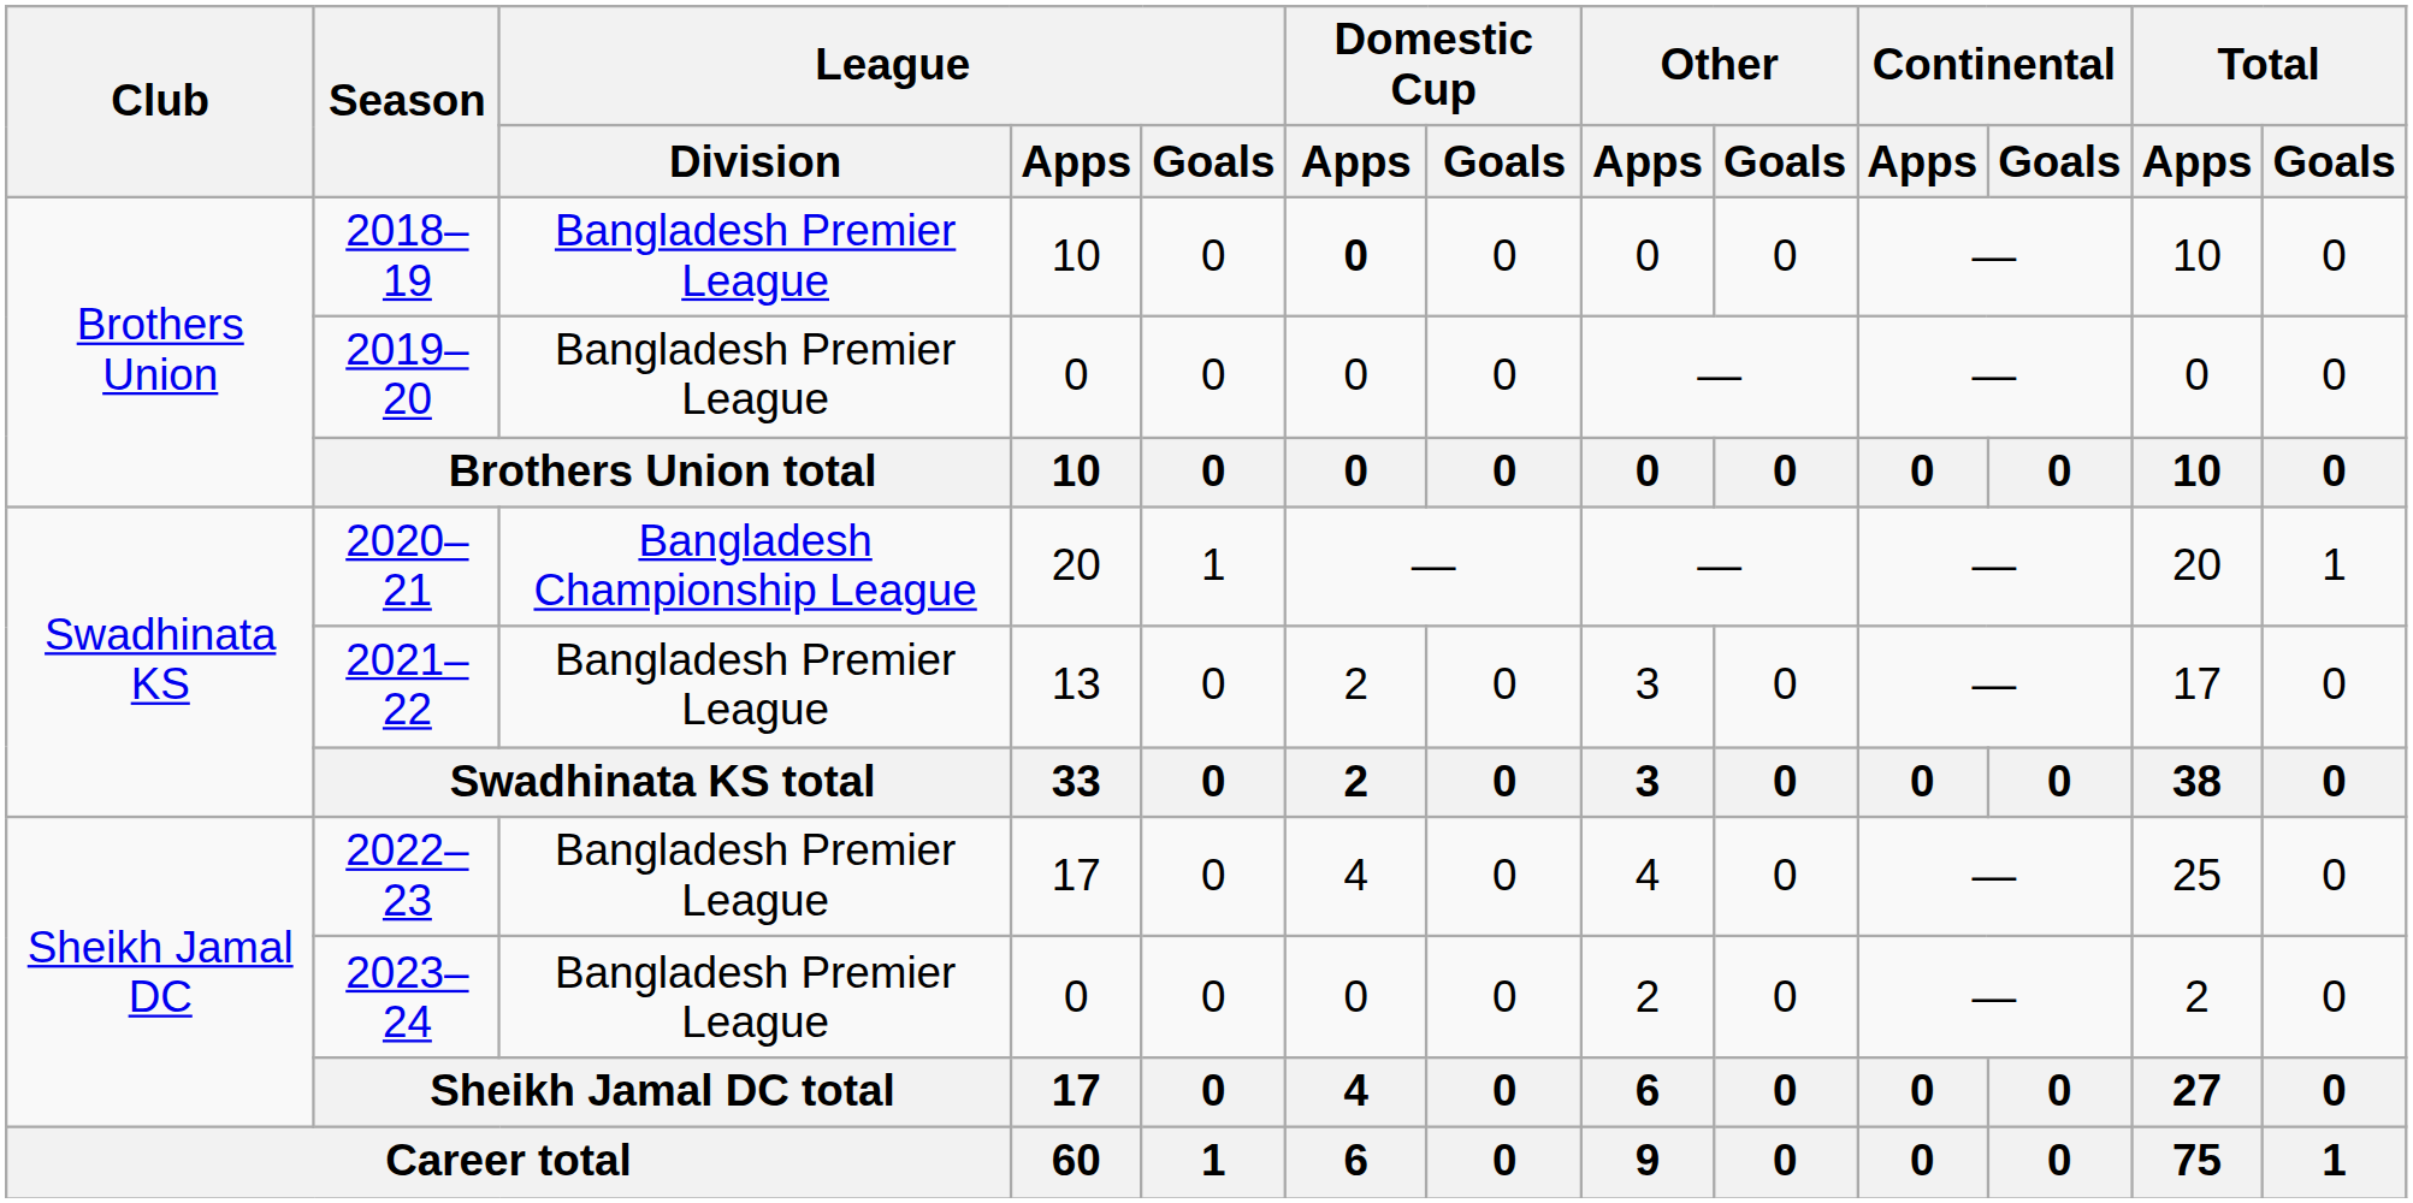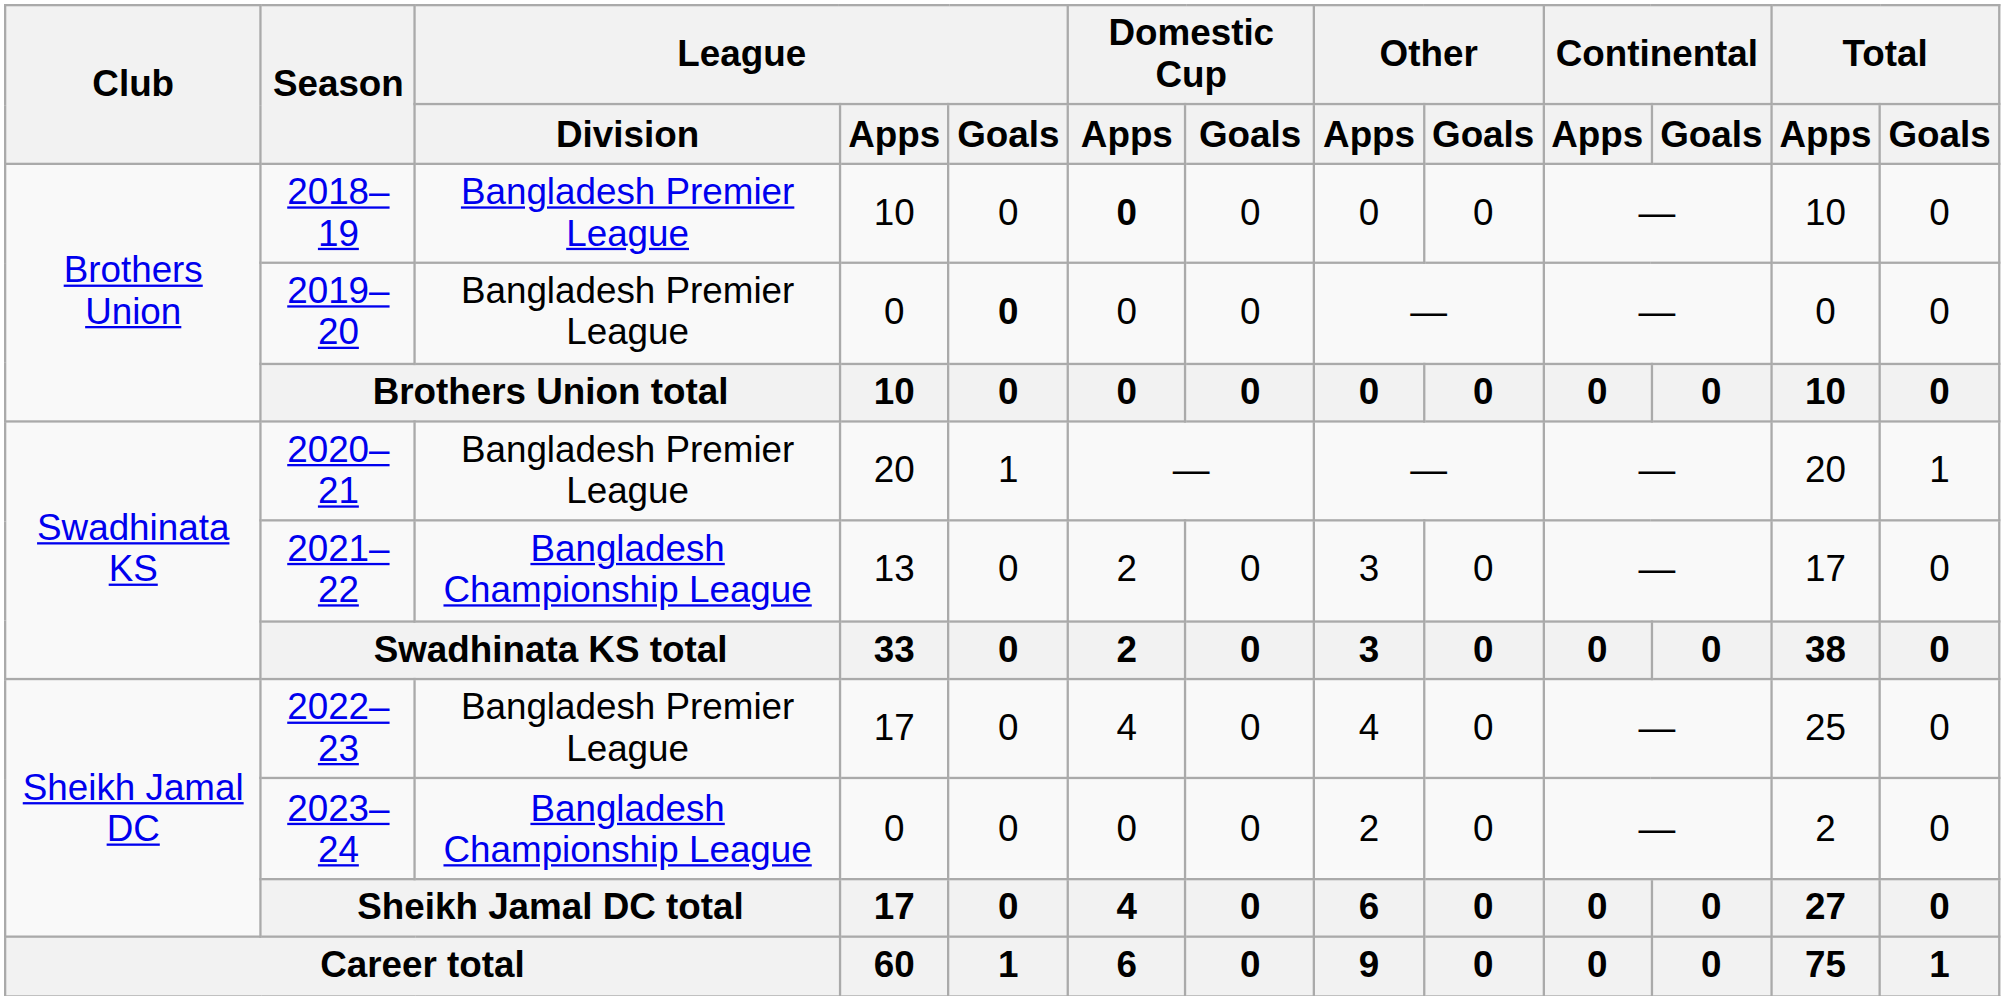 <table class="wikitable" style="text-align:center">
 <tr>
 <th rowspan="2">Club</th>
 <th rowspan="2">Season</th>
 <th colspan="3">League</th>
 <th colspan="2">Domestic Cup</th>
 <th colspan="2">Other</th>
 <th colspan="2">Continental</th>
 <th colspan="2">Total</th>
 </tr>
 <tr>
 <th>Division</th>
 <th>Apps</th>
 <th>Goals</th>
 <th>Apps</th>
 <th>Goals</th>
 <th>Apps</th>
 <th>Goals</th>
 <th>Apps</th>
 <th>Goals</th>
 <th>Apps</th>
 <th>Goals</th>
 </tr>
 <tr>
 <td rowspan=3><a href='#'>Brothers Union</a></td>
 <td><a href='#'>2018–19</a></td>
 <td><a href='#'>Bangladesh Premier League</a></td>
 <td>10</td>
 <td>0</td>
 <td><strong>0</strong></td>
 <td>0</td>
 <td>0</td>
 <td>0</td>
 <td colspan="2">—</td>
 <td>10</td>
 <td>0</td>
 </tr>
 <tr>
 <td><a href='#'>2019–20</a></td>
 <td>Bangladesh Premier League</td>
 <td>0</td>
-<td>0</td>
+<td><strong>0</strong></td>
 <td>0</td>
 <td>0</td>
 <td colspan="2">—</td>
 <td colspan="2">—</td>
 <td>0</td>
 <td>0</td>
 </tr>
 <tr>
 <th colspan="2"><strong>Brothers Union total</strong></th>
 <th>10</th>
 <th>0</th>
 <th>0</th>
 <th>0</th>
 <th>0</th>
 <th>0</th>
 <th>0</th>
 <th>0</th>
 <th>10</th>
 <th>0</th>
 </tr>
 <tr>
 <td rowspan=3><a href='#'>Swadhinata KS</a></td>
 <td><a href='#'>2020–21</a></td>
-<td><a href='#'>Bangladesh Championship League</a></td>
+<td>Bangladesh Premier League</td>
 <td>20</td>
 <td>1</td>
 <td colspan="2">—</td>
 <td colspan="2">—</td>
 <td colspan="2">—</td>
 <td>20</td>
 <td>1</td>
 </tr>
 <tr>
 <td><a href='#'>2021–22</a></td>
-<td>Bangladesh Premier League</td>
+<td><a href='#'>Bangladesh Championship League</a></td>
 <td>13</td>
 <td>0</td>
 <td>2</td>
 <td>0</td>
 <td>3</td>
 <td>0</td>
 <td colspan="2">—</td>
 <td>17</td>
 <td>0</td>
 </tr>
 <tr>
 <th colspan="2"><strong>Swadhinata KS total</strong></th>
 <th>33</th>
 <th>0</th>
 <th>2</th>
 <th>0</th>
 <th>3</th>
 <th>0</th>
 <th>0</th>
 <th>0</th>
 <th>38</th>
 <th>0</th>
 </tr>
 <tr>
 <td rowspan=3><a href='#'>Sheikh Jamal DC</a></td>
 <td><a href='#'>2022–23</a></td>
 <td>Bangladesh Premier League</td>
 <td>17</td>
 <td>0</td>
 <td>4</td>
 <td>0</td>
 <td>4</td>
 <td>0</td>
 <td colspan="2">—</td>
 <td>25</td>
 <td>0</td>
 </tr>
 <tr>
 <td><a href='#'>2023–24</a></td>
-<td>Bangladesh Premier League</td>
+<td><a href='#'>Bangladesh Championship League</a></td>
 <td>0</td>
 <td>0</td>
 <td>0</td>
 <td>0</td>
 <td>2</td>
 <td>0</td>
 <td colspan="2">—</td>
 <td>2</td>
 <td>0</td>
 </tr>
 <tr>
 <th colspan="2"><strong>Sheikh Jamal DC total</strong></th>
 <th>17</th>
 <th>0</th>
 <th>4</th>
 <th>0</th>
 <th>6</th>
 <th>0</th>
 <th>0</th>
 <th>0</th>
 <th>27</th>
 <th>0</th>
 </tr>
 <tr>
 <th colspan="3">Career total</th>
 <th>60</th>
 <th>1</th>
 <th>6</th>
 <th>0</th>
 <th>9</th>
 <th>0</th>
 <th>0</th>
 <th>0</th>
 <th>75</th>
 <th>1</th>
 </tr>
 </table>
